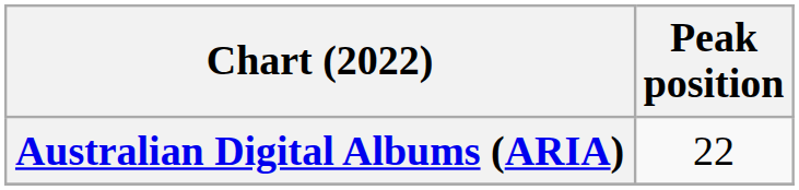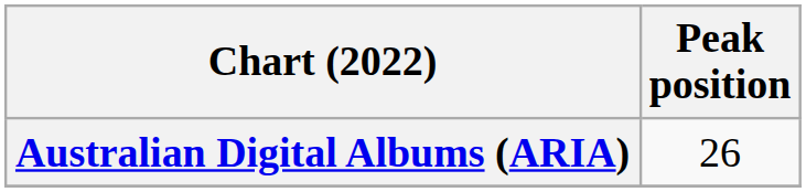 <table class="wikitable sortable plainrowheaders" style="text-align:center">
 <tr>
 <th scope="col">Chart (2022)</th>
 <th scope="col">Peak<br>position</th>
 </tr>
 <tr>
 <th scope="row"><a href='#'>Australian Digital Albums</a> (<a href='#'>ARIA</a>)</th>
-<td>22</td>
+<td>26</td>
 </tr>
 <tr>
 </tr>
 </table>
